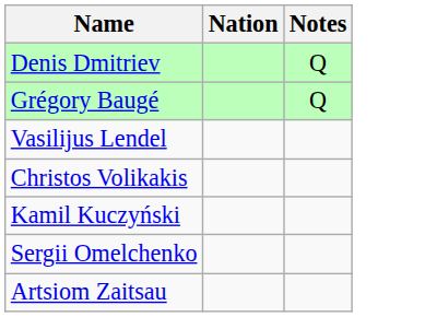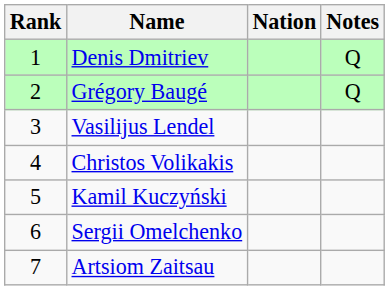 <table class="wikitable sortable" style="text-align:center">
 <tr>
+<th>Rank</th>
 <th>Name</th>
 <th>Nation</th>
 <th>Notes</th>
 </tr>
 <tr bgcolor=bbffbb>
+<td>1</td>
 <td align=left><a href='#'>Denis Dmitriev</a></td>
 <td align=left></td>
 <td>Q</td>
 </tr>
 <tr bgcolor=bbffbb>
+<td>2</td>
 <td align=left><a href='#'>Grégory Baugé</a></td>
 <td align=left></td>
 <td>Q</td>
 </tr>
 <tr>
+<td>3</td>
 <td align=left><a href='#'>Vasilijus Lendel</a></td>
 <td align=left></td>
 <td></td>
 </tr>
 <tr>
+<td>4</td>
 <td align=left><a href='#'>Christos Volikakis</a></td>
 <td align=left></td>
 <td></td>
 </tr>
 <tr>
+<td>5</td>
 <td align=left><a href='#'>Kamil Kuczyński</a></td>
 <td align=left></td>
 <td></td>
 </tr>
 <tr>
+<td>6</td>
 <td align=left><a href='#'>Sergii Omelchenko</a></td>
 <td align=left></td>
 <td></td>
 </tr>
 <tr>
+<td>7</td>
 <td align=left><a href='#'>Artsiom Zaitsau</a></td>
 <td align=left></td>
 <td></td>
 </tr>
 </table>
